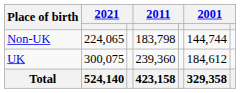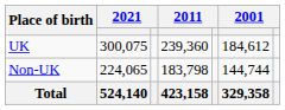 <table class="wikitable collapsible sortable">
 <tr>
 <th rowspan="2">Place of birth</th>
 <th colspan="2"><a href='#'>2021</a></th>
 <th colspan="2"><a href='#'>2011</a></th>
 <th colspan="2"><a href='#'>2001</a></th>
 </tr>
 <tr>
 <th><a href='#'></a></th>
 <th></th>
 <th></th>
 <th></th>
 <th></th>
 <th></th>
 </tr>
 <tr>
+<td><a href='#'>UK</a></td>
+<td>300,075</td>
+<td></td>
+<td>239,360</td>
+<td></td>
+<td>184,612</td>
+<td></td>
+</tr>
+<tr>
 <td><a href='#'>Non-UK</a></td>
 <td>224,065</td>
 <td></td>
 <td>183,798</td>
 <td></td>
 <td>144,744</td>
-<td></td>
-</tr>
-<tr>
-<td><a href='#'>UK</a></td>
-<td>300,075</td>
-<td></td>
-<td>239,360</td>
-<td></td>
-<td>184,612</td>
 <td></td>
 </tr>
 <tr>
 <th>Total</th>
 <th>524,140</th>
 <th></th>
 <th>423,158</th>
 <th></th>
 <th>329,358</th>
 <th></th>
 </tr>
 </table>
